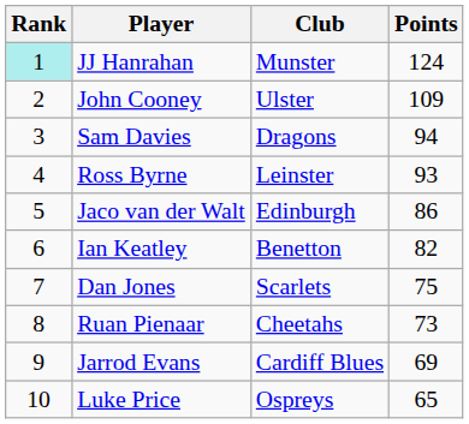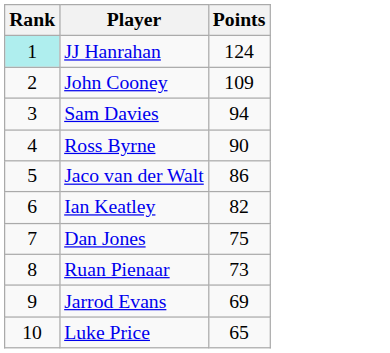 <table class="wikitable" style="text-align:center">
 <tr>
 <th>Rank</th>
 <th>Player</th>
-<th>Club</th>
 <th>Points</th>
 </tr>
 <tr>
 <td style="background: paleturquoise;">1</td>
 <td align=left> <a href='#'>JJ Hanrahan</a></td>
-<td align=left> <a href='#'>Munster</a></td>
 <td>124</td>
 </tr>
 <tr>
 <td>2</td>
 <td align=left> <a href='#'>John Cooney</a></td>
-<td align=left> <a href='#'>Ulster</a></td>
 <td>109</td>
 </tr>
 <tr>
 <td>3</td>
 <td align=left> <a href='#'>Sam Davies</a></td>
-<td align=left> <a href='#'>Dragons</a></td>
 <td>94</td>
 </tr>
 <tr>
 <td>4</td>
 <td align=left> <a href='#'>Ross Byrne</a></td>
-<td align=left> <a href='#'>Leinster</a></td>
-<td>93</td>
+<td>90</td>
 </tr>
 <tr>
 <td>5</td>
 <td align=left> <a href='#'>Jaco van der Walt</a></td>
-<td align=left> <a href='#'>Edinburgh</a></td>
 <td>86</td>
 </tr>
 <tr>
 <td>6</td>
 <td align=left> <a href='#'>Ian Keatley</a></td>
-<td align=left> <a href='#'>Benetton</a></td>
 <td>82</td>
 </tr>
 <tr>
 <td>7</td>
 <td align=left> <a href='#'>Dan Jones</a></td>
-<td align=left> <a href='#'>Scarlets</a></td>
 <td>75</td>
 </tr>
 <tr>
 <td>8</td>
 <td align=left> <a href='#'>Ruan Pienaar</a></td>
-<td align=left> <a href='#'>Cheetahs</a></td>
 <td>73</td>
 </tr>
 <tr>
 <td>9</td>
 <td align=left> <a href='#'>Jarrod Evans</a></td>
-<td align=left> <a href='#'>Cardiff Blues</a></td>
 <td>69</td>
 </tr>
 <tr>
 <td>10</td>
 <td align=left> <a href='#'>Luke Price</a></td>
-<td align=left> <a href='#'>Ospreys</a></td>
 <td>65</td>
 </tr>
 </table>
